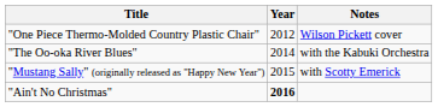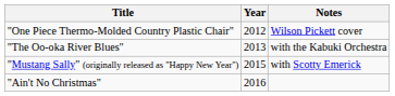 <table class="wikitable">
 <tr>
 <th>Title</th>
 <th>Year</th>
 <th>Notes</th>
 </tr>
 <tr>
 <td>"One Piece Thermo-Molded Country Plastic Chair"</td>
 <td>2012</td>
 <td><a href='#'>Wilson Pickett</a> cover</td>
 </tr>
 <tr>
 <td>"The Oo-oka River Blues"</td>
-<td>2014</td>
+<td>2013</td>
 <td>with the Kabuki Orchestra</td>
 </tr>
 <tr>
 <td>"<a href='#'>Mustang Sally</a>" <small>(originally released as "Happy New Year")</small></td>
 <td>2015</td>
 <td>with <a href='#'>Scotty Emerick</a></td>
 </tr>
 <tr>
 <td>"Ain't No Christmas"</td>
-<td><strong>2016</strong></td>
+<td>2016</td>
 <td></td>
 </tr>
 </table>
